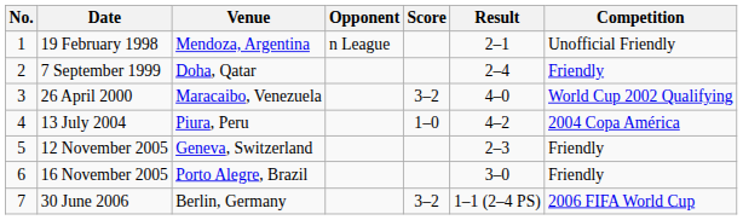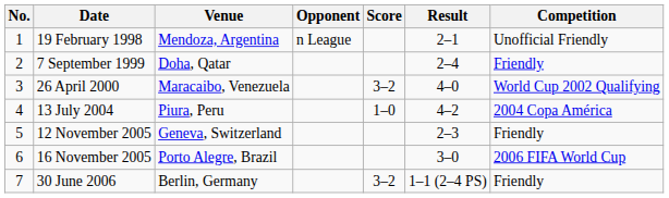 <table class="wikitable sortable">
 <tr>
 <th scope="col">No.</th>
 <th scope="col">Date</th>
 <th scope="col">Venue</th>
 <th scope="col">Opponent</th>
 <th scope="col">Score</th>
 <th scope="col">Result</th>
 <th scope="col">Competition</th>
 </tr>
 <tr>
 <td align="center">1</td>
 <td>19 February 1998</td>
 <td><a href='#'>Mendoza, Argentina</a></td>
 <td>n League</td>
 <td></td>
 <td align="center">2–1</td>
 <td>Unofficial Friendly</td>
 </tr>
 <tr>
 <td align="center">2</td>
 <td>7 September 1999</td>
 <td><a href='#'>Doha</a>, Qatar</td>
 <td></td>
 <td></td>
 <td align="center">2–4</td>
 <td><a href='#'>Friendly</a></td>
 </tr>
 <tr>
 <td align="center">3</td>
 <td>26 April 2000</td>
 <td><a href='#'>Maracaibo</a>, Venezuela</td>
 <td></td>
 <td align="center">3–2</td>
 <td align="center">4–0</td>
 <td><a href='#'>World Cup 2002 Qualifying</a></td>
 </tr>
 <tr>
 <td align="center">4</td>
 <td>13 July 2004</td>
 <td><a href='#'>Piura</a>, Peru</td>
 <td></td>
 <td align="center">1–0</td>
 <td align="center">4–2</td>
 <td><a href='#'>2004 Copa América</a></td>
 </tr>
 <tr>
 <td align="center">5</td>
 <td>12 November 2005</td>
 <td><a href='#'>Geneva</a>, Switzerland</td>
 <td></td>
 <td></td>
 <td align="center">2–3</td>
 <td>Friendly</td>
 </tr>
 <tr>
 <td align="center">6</td>
 <td>16 November 2005</td>
 <td><a href='#'>Porto Alegre</a>, Brazil</td>
 <td></td>
 <td></td>
 <td align="center">3–0</td>
-<td>Friendly</td>
+<td><a href='#'>2006 FIFA World Cup</a></td>
 </tr>
 <tr>
 <td align="center">7</td>
 <td>30 June 2006</td>
 <td>Berlin, Germany</td>
 <td></td>
 <td align="center">3–2</td>
 <td align="center">1–1 (2–4 PS)</td>
-<td><a href='#'>2006 FIFA World Cup</a></td>
+<td>Friendly</td>
 </tr>
 </table>
